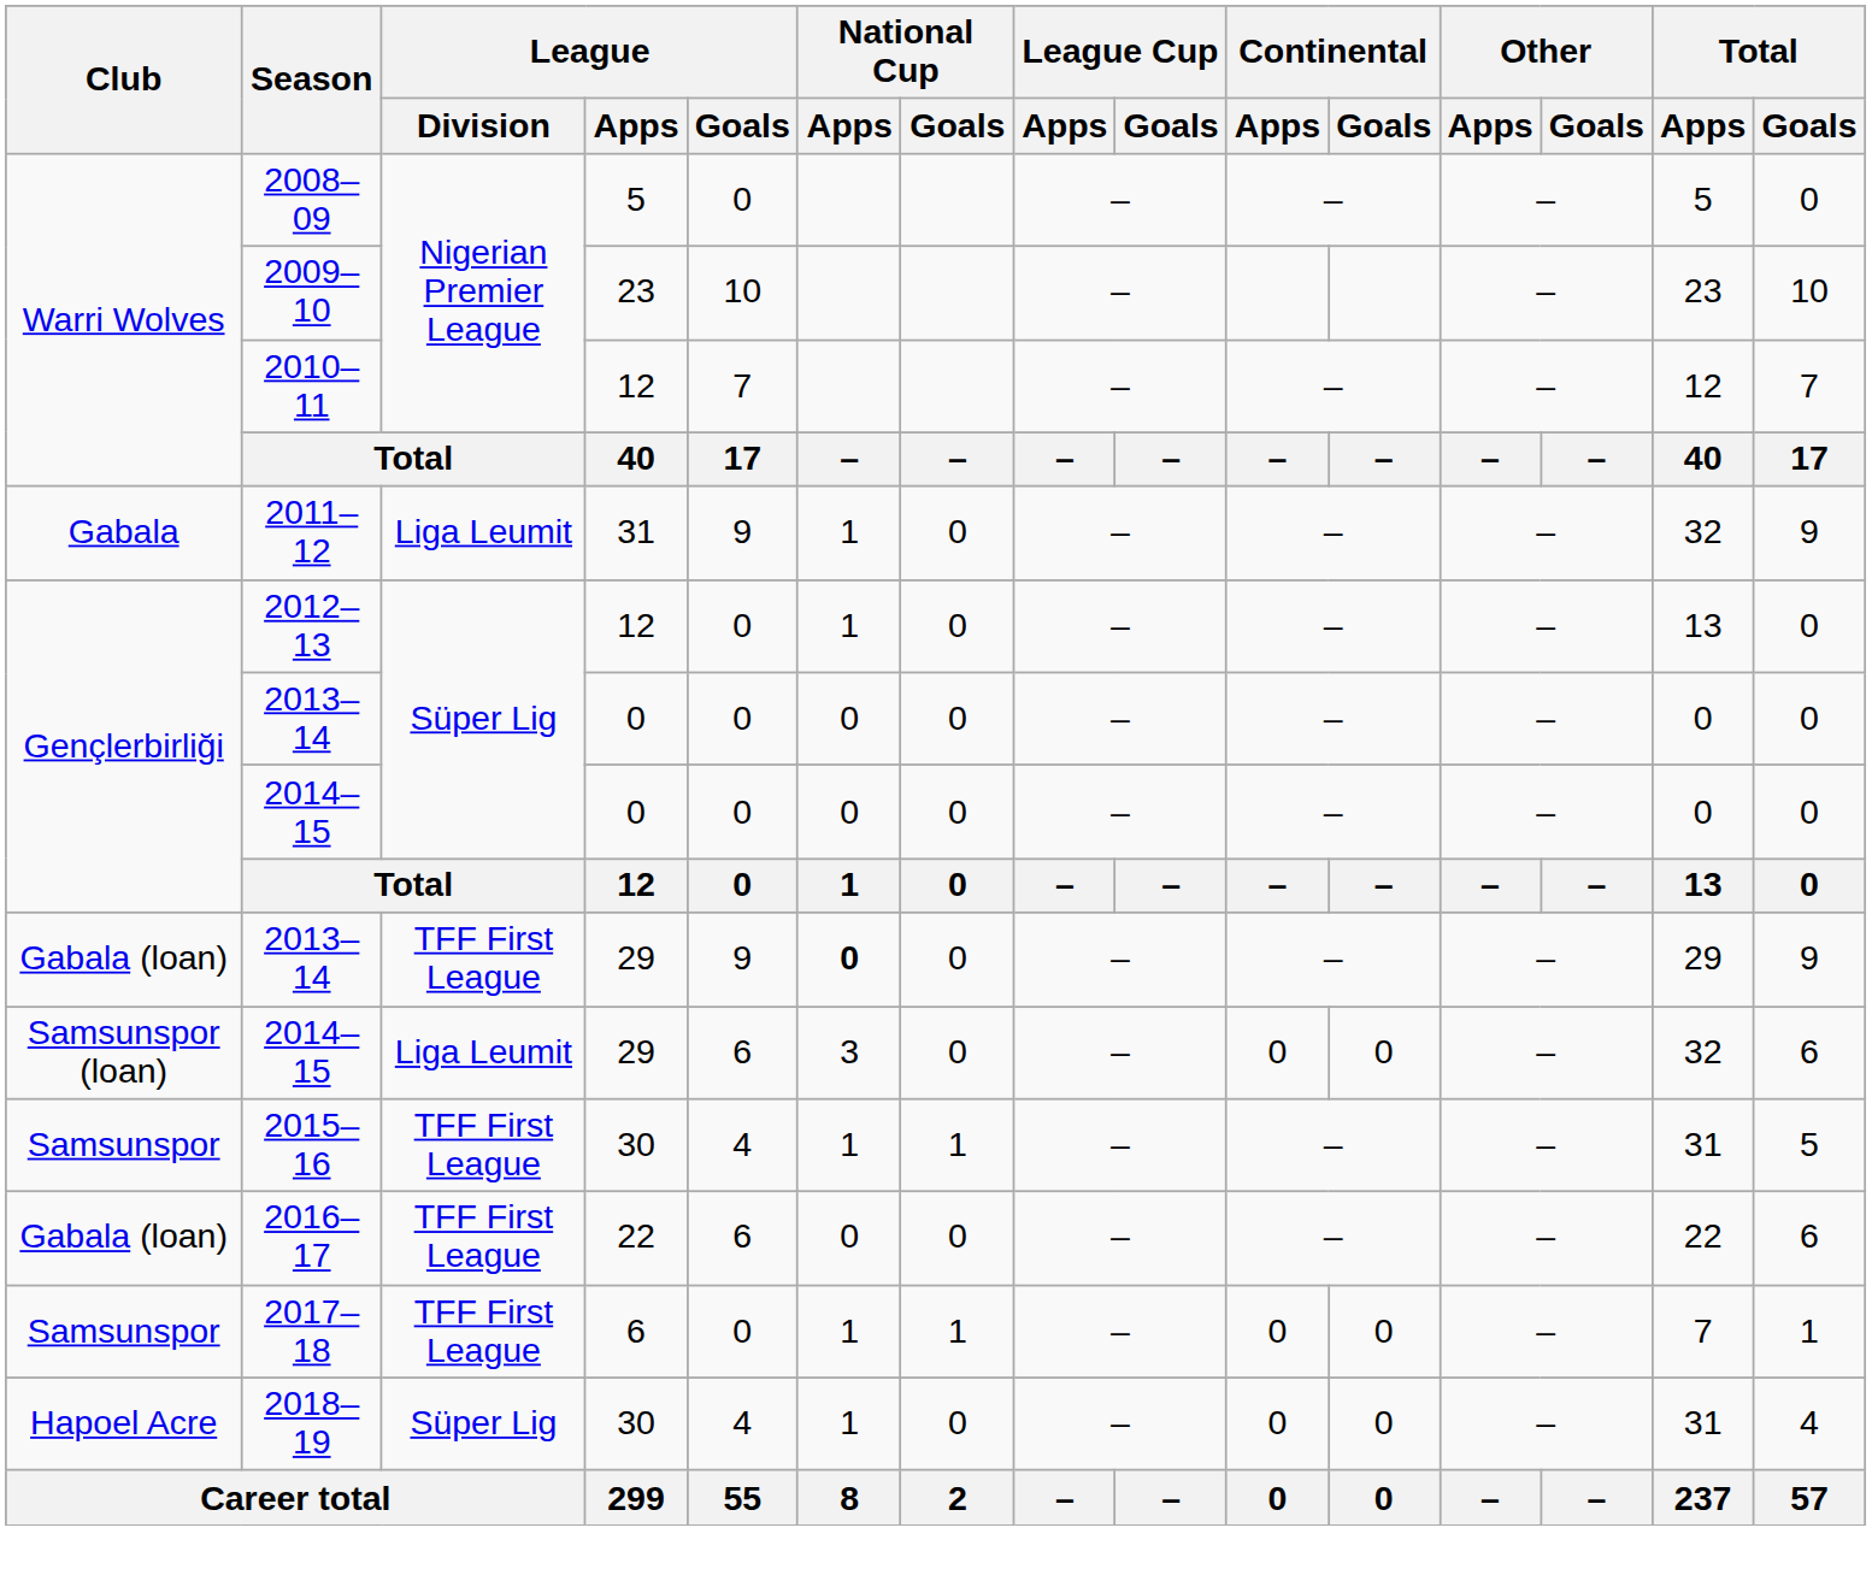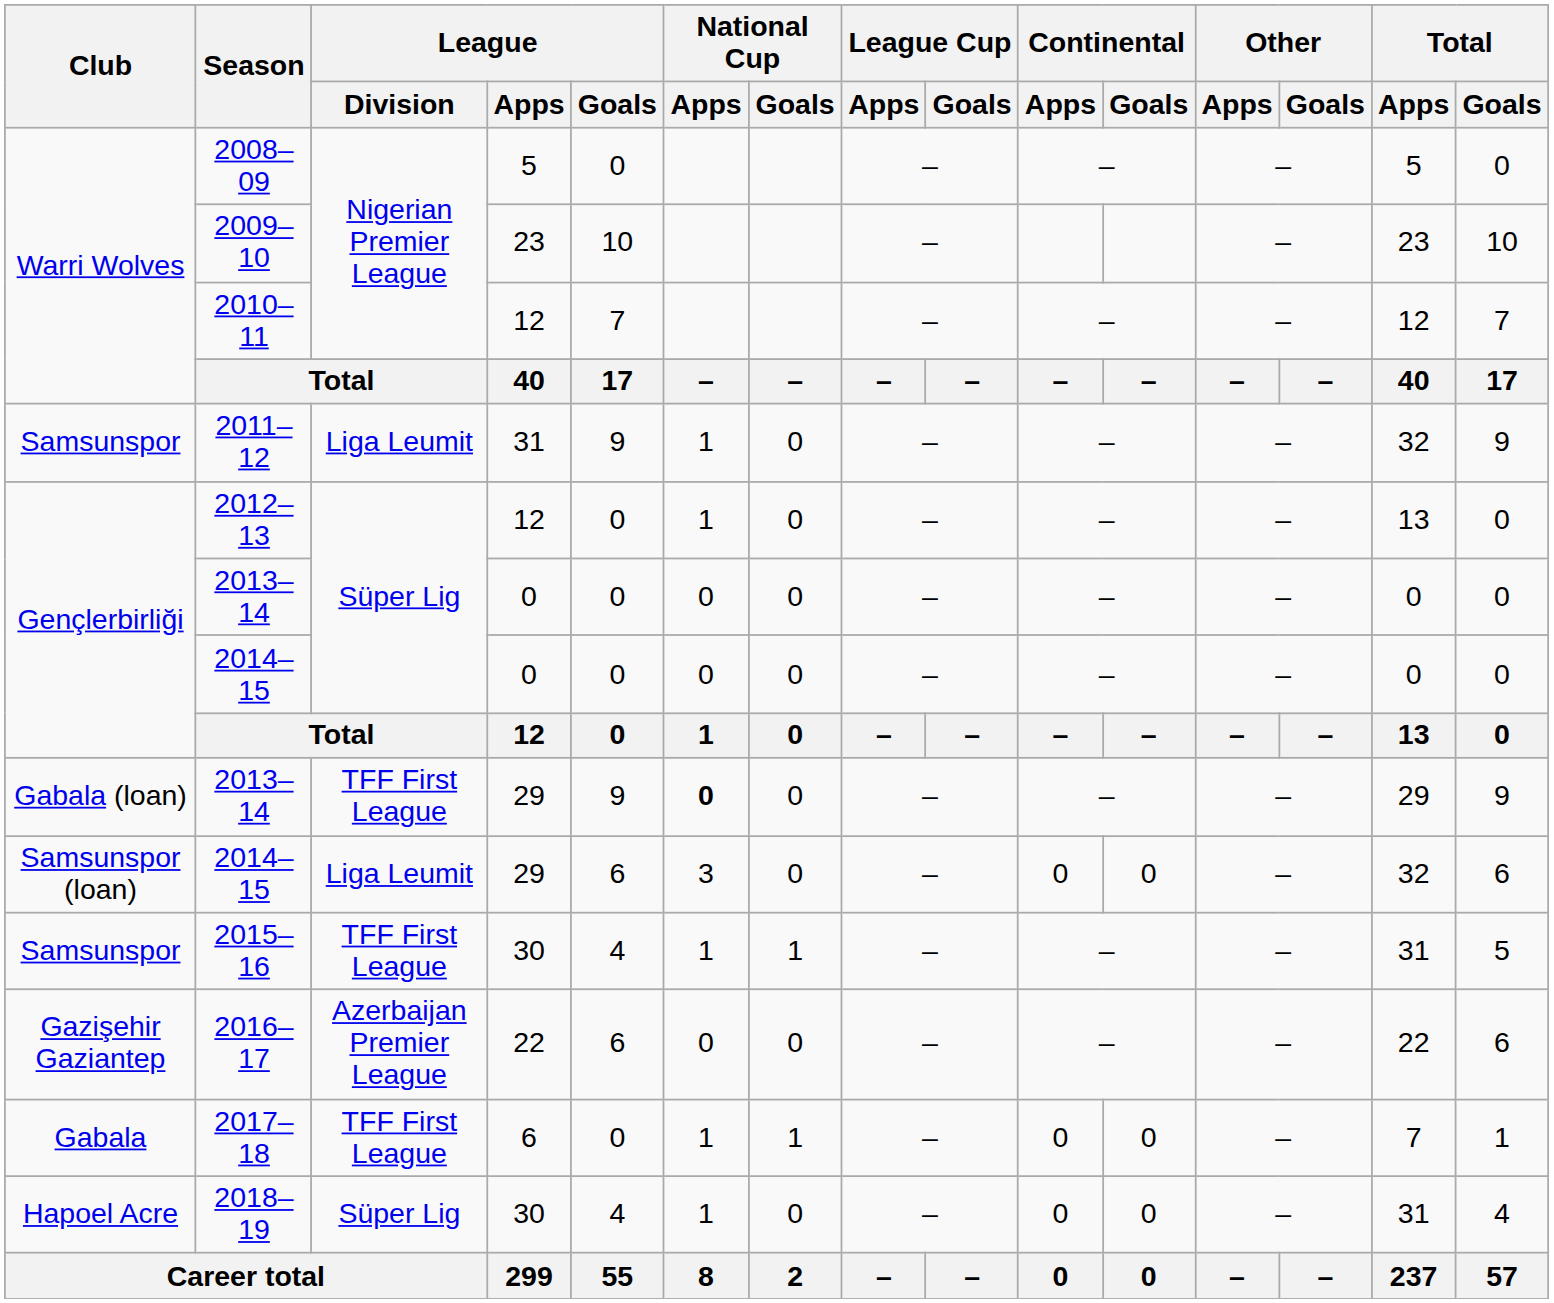 <table class="wikitable" style="text-align: center;">
 <tr>
 <th rowspan="2">Club</th>
 <th rowspan="2">Season</th>
 <th colspan="3">League</th>
 <th colspan="2">National Cup</th>
 <th colspan="2">League Cup</th>
 <th colspan="2">Continental</th>
 <th colspan="2">Other</th>
 <th colspan="2">Total</th>
 </tr>
 <tr>
 <th>Division</th>
 <th>Apps</th>
 <th>Goals</th>
 <th>Apps</th>
 <th>Goals</th>
 <th>Apps</th>
 <th>Goals</th>
 <th>Apps</th>
 <th>Goals</th>
 <th>Apps</th>
 <th>Goals</th>
 <th>Apps</th>
 <th>Goals</th>
 </tr>
 <tr>
 <td rowspan="4" valign="center"><a href='#'>Warri Wolves</a></td>
 <td><a href='#'>2008–09</a></td>
 <td rowspan="3" valign="center"><a href='#'>Nigerian Premier League</a></td>
 <td>5</td>
 <td>0</td>
 <td></td>
 <td></td>
 <td colspan="2">–</td>
 <td colspan="2">–</td>
 <td colspan="2">–</td>
 <td>5</td>
 <td>0</td>
 </tr>
 <tr>
 <td><a href='#'>2009–10</a></td>
 <td>23</td>
 <td>10</td>
 <td></td>
 <td></td>
 <td colspan="2">–</td>
 <td></td>
 <td></td>
 <td colspan="2">–</td>
 <td>23</td>
 <td>10</td>
 </tr>
 <tr>
 <td><a href='#'>2010–11</a></td>
 <td>12</td>
 <td>7</td>
 <td></td>
 <td></td>
 <td colspan="2">–</td>
 <td colspan="2">–</td>
 <td colspan="2">–</td>
 <td>12</td>
 <td>7</td>
 </tr>
 <tr>
 <th colspan="2">Total</th>
 <th>40</th>
 <th>17</th>
 <th>–</th>
 <th>–</th>
 <th>–</th>
 <th>–</th>
 <th>–</th>
 <th>–</th>
 <th>–</th>
 <th>–</th>
 <th>40</th>
 <th>17</th>
 </tr>
 <tr>
-<td valign="center"><a href='#'>Gabala</a></td>
+<td valign="center"><a href='#'>Samsunspor</a></td>
 <td><a href='#'>2011–12</a></td>
 <td><a href='#'>Liga Leumit</a></td>
 <td>31</td>
 <td>9</td>
 <td>1</td>
 <td>0</td>
 <td colspan="2">–</td>
 <td colspan="2">–</td>
 <td colspan="2">–</td>
 <td>32</td>
 <td>9</td>
 </tr>
 <tr>
 <td rowspan="4" valign="center"><a href='#'>Gençlerbirliği</a></td>
 <td><a href='#'>2012–13</a></td>
 <td rowspan="3" valign="center"><a href='#'>Süper Lig</a></td>
 <td>12</td>
 <td>0</td>
 <td>1</td>
 <td>0</td>
 <td colspan="2">–</td>
 <td colspan="2">–</td>
 <td colspan="2">–</td>
 <td>13</td>
 <td>0</td>
 </tr>
 <tr>
 <td><a href='#'>2013–14</a></td>
 <td>0</td>
 <td>0</td>
 <td>0</td>
 <td>0</td>
 <td colspan="2">–</td>
 <td colspan="2">–</td>
 <td colspan="2">–</td>
 <td>0</td>
 <td>0</td>
 </tr>
 <tr>
 <td><a href='#'>2014–15</a></td>
 <td>0</td>
 <td>0</td>
 <td>0</td>
 <td>0</td>
 <td colspan="2">–</td>
 <td colspan="2">–</td>
 <td colspan="2">–</td>
 <td>0</td>
 <td>0</td>
 </tr>
 <tr>
 <th colspan="2">Total</th>
 <th>12</th>
 <th>0</th>
 <th>1</th>
 <th>0</th>
 <th>–</th>
 <th>–</th>
 <th>–</th>
 <th>–</th>
 <th>–</th>
 <th>–</th>
 <th>13</th>
 <th>0</th>
 </tr>
 <tr>
 <td valign="center"><a href='#'>Gabala</a> (loan)</td>
 <td><a href='#'>2013–14</a></td>
 <td><a href='#'>TFF First League</a></td>
 <td>29</td>
 <td>9</td>
 <td><strong>0</strong></td>
 <td>0</td>
 <td colspan="2">–</td>
 <td colspan="2">–</td>
 <td colspan="2">–</td>
 <td>29</td>
 <td>9</td>
 </tr>
 <tr>
 <td valign="center"><a href='#'>Samsunspor</a> (loan)</td>
 <td><a href='#'>2014–15</a></td>
 <td><a href='#'>Liga Leumit</a></td>
 <td>29</td>
 <td>6</td>
 <td>3</td>
 <td>0</td>
 <td colspan="2">–</td>
 <td>0</td>
 <td>0</td>
 <td colspan="2">–</td>
 <td>32</td>
 <td>6</td>
 </tr>
 <tr>
 <td valign="center"><a href='#'>Samsunspor</a></td>
 <td><a href='#'>2015–16</a></td>
 <td><a href='#'>TFF First League</a></td>
 <td>30</td>
 <td>4</td>
 <td>1</td>
 <td>1</td>
 <td colspan="2">–</td>
 <td colspan="2">–</td>
 <td colspan="2">–</td>
 <td>31</td>
 <td>5</td>
 </tr>
 <tr>
-<td valign="center"><a href='#'>Gabala</a> (loan)</td>
+<td valign="center"><a href='#'>Gazişehir Gaziantep</a></td>
 <td><a href='#'>2016–17</a></td>
-<td><a href='#'>TFF First League</a></td>
+<td><a href='#'>Azerbaijan Premier League</a></td>
 <td>22</td>
 <td>6</td>
 <td>0</td>
 <td>0</td>
 <td colspan="2">–</td>
 <td colspan="2">–</td>
 <td colspan="2">–</td>
 <td>22</td>
 <td>6</td>
 </tr>
 <tr>
-<td valign="center"><a href='#'>Samsunspor</a></td>
+<td valign="center"><a href='#'>Gabala</a></td>
 <td><a href='#'>2017–18</a></td>
 <td><a href='#'>TFF First League</a></td>
 <td>6</td>
 <td>0</td>
 <td>1</td>
 <td>1</td>
 <td colspan="2">–</td>
 <td>0</td>
 <td>0</td>
 <td colspan="2">–</td>
 <td>7</td>
 <td>1</td>
 </tr>
 <tr>
 <td valign="center"><a href='#'>Hapoel Acre</a></td>
 <td><a href='#'>2018–19</a></td>
 <td><a href='#'>Süper Lig</a></td>
 <td>30</td>
 <td>4</td>
 <td>1</td>
 <td>0</td>
 <td colspan="2">–</td>
 <td>0</td>
 <td>0</td>
 <td colspan="2">–</td>
 <td>31</td>
 <td>4</td>
 </tr>
 <tr>
 <th colspan="3">Career total</th>
 <th>299</th>
 <th>55</th>
 <th>8</th>
 <th>2</th>
 <th>–</th>
 <th>–</th>
 <th>0</th>
 <th>0</th>
 <th>–</th>
 <th>–</th>
 <th>237</th>
 <th>57</th>
 </tr>
 </table>
